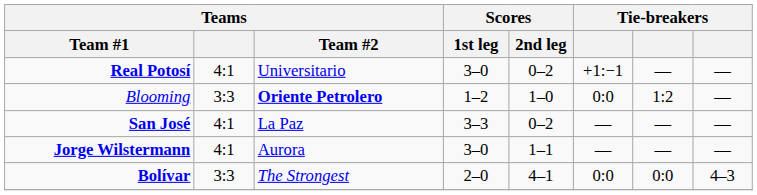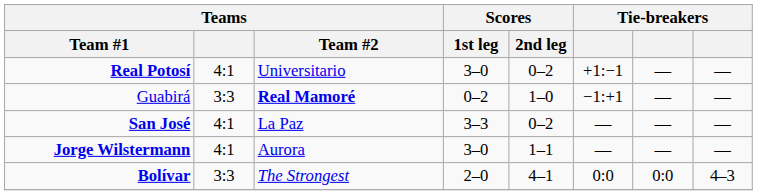 <table class="wikitable" style="text-align: center;">
 <tr>
 <th colspan=3>Teams</th>
 <th colspan=2>Scores</th>
 <th colspan=3>Tie-breakers</th>
 </tr>
 <tr>
 <th width="175">Team #1</th>
 <th width="50"></th>
 <th width="175">Team #2</th>
 <th width="55">1st leg</th>
 <th width="55">2nd leg</th>
 <th width="50"></th>
 <th width="50"></th>
 <th width="50"></th>
 </tr>
 <tr>
 <td style="text-align:right"><strong><a href='#'>Real Potosí</a></strong></td>
 <td>4:1</td>
 <td style="text-align:left"><a href='#'>Universitario</a></td>
 <td>3–0</td>
 <td>0–2</td>
 <td>+1:−1</td>
 <td>—</td>
 <td>—</td>
 </tr>
 <tr>
-<td style="text-align:right"><em><a href='#'>Blooming</a></em></td>
+<td style="text-align:right"><a href='#'>Guabirá</a></td>
 <td>3:3</td>
-<td style="text-align:left"><strong><a href='#'>Oriente Petrolero</a></strong></td>
-<td>1–2</td>
+<td style="text-align:left"><strong><a href='#'>Real Mamoré</a></strong></td>
+<td>0–2</td>
 <td>1–0</td>
-<td>0:0</td>
-<td>1:2</td>
+<td>−1:+1</td>
+<td>—</td>
 <td>—</td>
 </tr>
 <tr>
 <td style="text-align:right"><strong><a href='#'>San José</a></strong></td>
 <td>4:1</td>
 <td style="text-align:left"><a href='#'>La Paz</a></td>
 <td>3–3</td>
 <td>0–2</td>
 <td>—</td>
 <td>—</td>
 <td>—</td>
 </tr>
 <tr>
 <td style="text-align:right"><strong><a href='#'>Jorge Wilstermann</a></strong></td>
 <td>4:1</td>
 <td style="text-align:left"><a href='#'>Aurora</a></td>
 <td>3–0</td>
 <td>1–1</td>
 <td>—</td>
 <td>—</td>
 <td>—</td>
 </tr>
 <tr>
 <td style="text-align:right"><strong><a href='#'>Bolívar</a></strong></td>
 <td>3:3</td>
 <td style="text-align:left"><em><a href='#'>The Strongest</a></em></td>
 <td>2–0</td>
 <td>4–1</td>
 <td>0:0</td>
 <td>0:0</td>
 <td>4–3</td>
 </tr>
 <tr>
 </tr>
 </table>
